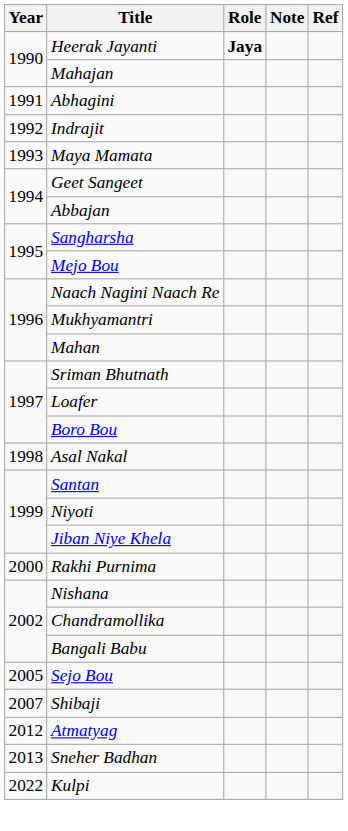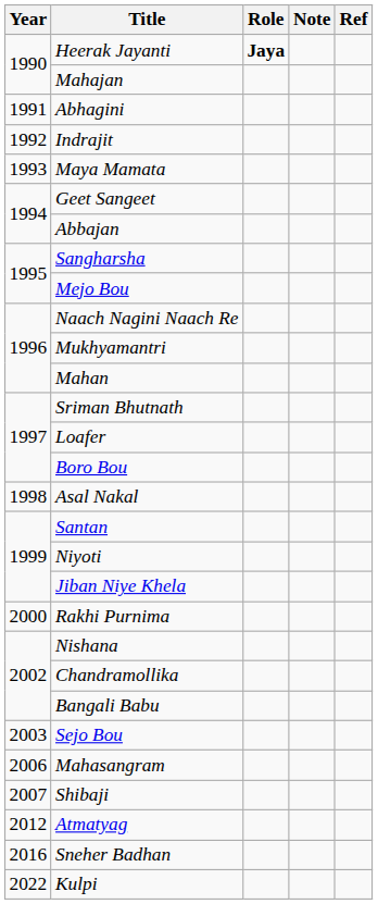 <table class="wikitable">
 <tr>
 <th>Year</th>
 <th>Title</th>
 <th>Role</th>
 <th>Note</th>
 <th>Ref</th>
 </tr>
 <tr>
 <td rowspan="2">1990</td>
 <td><em>Heerak Jayanti</em></td>
 <td><strong>Jaya</strong></td>
 <td></td>
 <td></td>
 </tr>
 <tr>
 <td><em>Mahajan</em></td>
 <td></td>
 <td></td>
 <td></td>
 </tr>
 <tr>
 <td>1991</td>
 <td><em>Abhagini</em></td>
 <td></td>
 <td></td>
 <td></td>
 </tr>
 <tr>
 <td>1992</td>
 <td><em>Indrajit</em></td>
 <td></td>
 <td></td>
 <td></td>
 </tr>
 <tr>
 <td>1993</td>
 <td><em>Maya Mamata</em></td>
 <td></td>
 <td></td>
 <td></td>
 </tr>
 <tr>
 <td rowspan="2">1994</td>
 <td><em>Geet Sangeet</em></td>
 <td></td>
 <td></td>
 <td></td>
 </tr>
 <tr>
 <td><em>Abbajan</em></td>
 <td></td>
 <td></td>
 <td></td>
 </tr>
 <tr>
 <td rowspan="2">1995</td>
 <td><em><a href='#'>Sangharsha</a></em></td>
 <td></td>
 <td></td>
 <td></td>
 </tr>
 <tr>
 <td><em><a href='#'>Mejo Bou</a></em></td>
 <td></td>
 <td></td>
 <td></td>
 </tr>
 <tr>
 <td rowspan="3">1996</td>
 <td><em>Naach Nagini Naach Re</em></td>
 <td></td>
 <td></td>
 <td></td>
 </tr>
 <tr>
 <td><em>Mukhyamantri</em></td>
 <td></td>
 <td></td>
 <td></td>
 </tr>
 <tr>
 <td><em>Mahan</em></td>
 <td></td>
 <td></td>
 <td></td>
 </tr>
 <tr>
 <td rowspan="3">1997</td>
 <td><em>Sriman Bhutnath</em></td>
 <td></td>
 <td></td>
 <td></td>
 </tr>
 <tr>
 <td><em>Loafer</em></td>
 <td></td>
 <td></td>
 <td></td>
 </tr>
 <tr>
 <td><em><a href='#'>Boro Bou</a></em></td>
 <td></td>
 <td></td>
 <td></td>
 </tr>
 <tr>
 <td>1998</td>
 <td><em>Asal Nakal</em></td>
 <td></td>
 <td></td>
 <td></td>
 </tr>
 <tr>
 <td rowspan="3">1999</td>
 <td><em><a href='#'>Santan</a></em></td>
 <td></td>
 <td></td>
 <td></td>
 </tr>
 <tr>
 <td><em>Niyoti</em></td>
 <td></td>
 <td></td>
 <td></td>
 </tr>
 <tr>
 <td><em><a href='#'>Jiban Niye Khela</a></em></td>
 <td></td>
 <td></td>
 <td></td>
 </tr>
 <tr>
 <td>2000</td>
 <td><em>Rakhi Purnima</em></td>
 <td></td>
 <td></td>
 <td></td>
 </tr>
 <tr>
 <td rowspan="3">2002</td>
 <td><em>Nishana</em></td>
 <td></td>
 <td></td>
 <td></td>
 </tr>
 <tr>
 <td><em>Chandramollika</em></td>
 <td></td>
 <td></td>
 <td></td>
 </tr>
 <tr>
 <td><em>Bangali Babu</em></td>
 <td></td>
 <td></td>
 <td></td>
 </tr>
 <tr>
-<td>2005</td>
+<td>2003</td>
 <td><em><a href='#'>Sejo Bou</a></em></td>
+<td></td>
+<td></td>
+<td></td>
+</tr>
+<tr>
+<td>2006</td>
+<td><em>Mahasangram</em></td>
 <td></td>
 <td></td>
 <td></td>
 </tr>
 <tr>
 <td>2007</td>
 <td><em>Shibaji</em></td>
 <td></td>
 <td></td>
 <td></td>
 </tr>
 <tr>
 <td>2012</td>
 <td><em><a href='#'>Atmatyag</a></em></td>
 <td></td>
 <td></td>
 <td></td>
 </tr>
 <tr>
-<td>2013</td>
+<td>2016</td>
 <td><em>Sneher Badhan</em></td>
 <td></td>
 <td></td>
 <td></td>
 </tr>
 <tr>
 <td>2022</td>
 <td><em>Kulpi</em></td>
 <td></td>
 <td></td>
 <td></td>
 </tr>
 </table>
